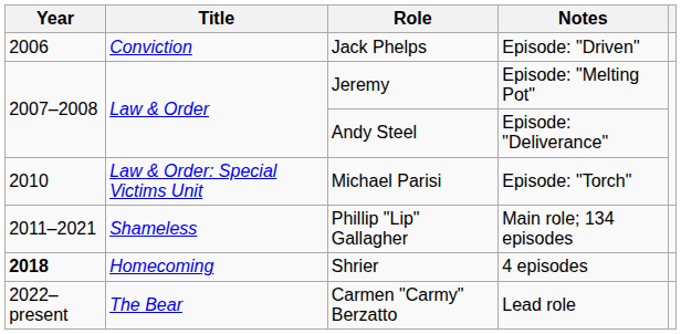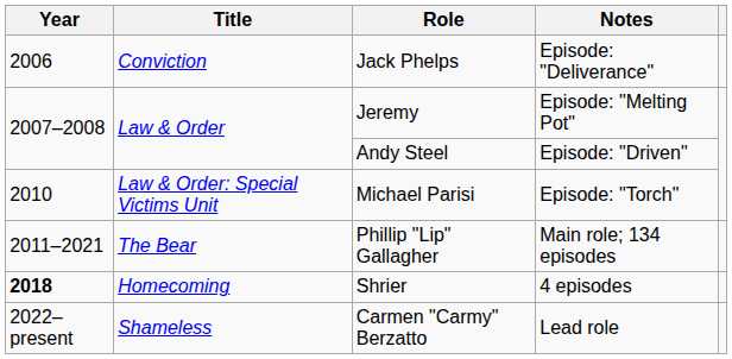 <table class="wikitable plainrowheaders sortable">
 <tr>
 <th scope="col">Year</th>
 <th scope="col">Title</th>
 <th scope="col">Role</th>
 <th scope="col" class="unsortable">Notes</th>
 <th scope="col" class="unsortable"></th>
 </tr>
 <tr>
 <td>2006</td>
 <td><em><a href='#'>Conviction</a></em></td>
 <td>Jack Phelps</td>
-<td>Episode: "Driven"</td>
+<td>Episode: "Deliverance"</td>
 <td align="center"></td>
 </tr>
 <tr>
 <td rowspan="2">2007–2008</td>
 <td rowspan="2"><em><a href='#'>Law & Order</a></em></td>
 <td>Jeremy</td>
 <td>Episode: "Melting Pot"</td>
 <td rowspan="3" align="center"></td>
 </tr>
 <tr>
 <td>Andy Steel</td>
-<td>Episode: "Deliverance"</td>
+<td>Episode: "Driven"</td>
 </tr>
 <tr>
 <td>2010</td>
 <td><em><a href='#'>Law & Order: Special Victims Unit</a></em></td>
 <td>Michael Parisi</td>
 <td>Episode: "Torch"</td>
 </tr>
 <tr>
 <td>2011–2021</td>
-<td><em><a href='#'>Shameless</a></em></td>
+<td><em><a href='#'>The Bear</a></em></td>
 <td>Phillip "Lip" Gallagher</td>
 <td>Main role; 134 episodes</td>
 <td align="center"></td>
 </tr>
 <tr>
 <td><strong>2018</strong></td>
 <td><em><a href='#'>Homecoming</a></em></td>
 <td>Shrier</td>
 <td>4 episodes</td>
 <td align="center"></td>
 </tr>
 <tr>
 <td>2022–present</td>
-<td><em><a href='#'>The Bear</a></em></td>
+<td><em><a href='#'>Shameless</a></em></td>
 <td>Carmen "Carmy" Berzatto</td>
 <td>Lead role</td>
 <td align="center"></td>
 </tr>
 </table>
